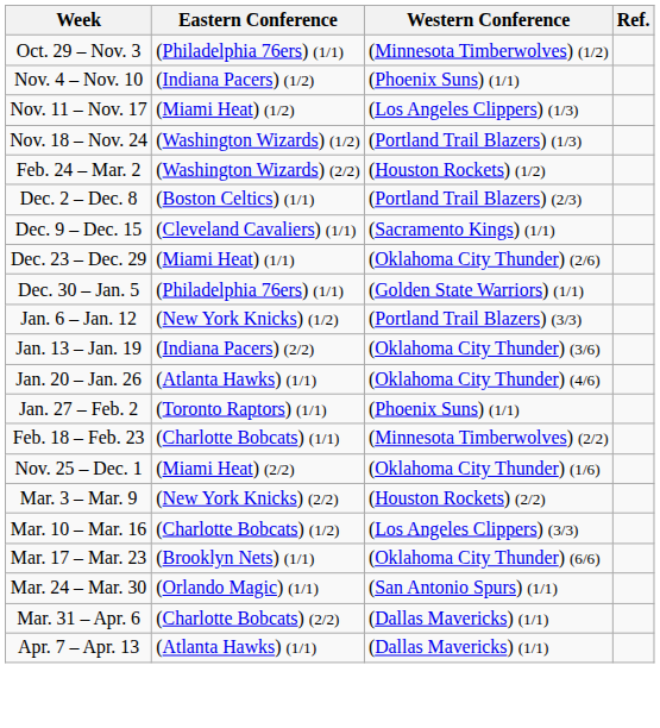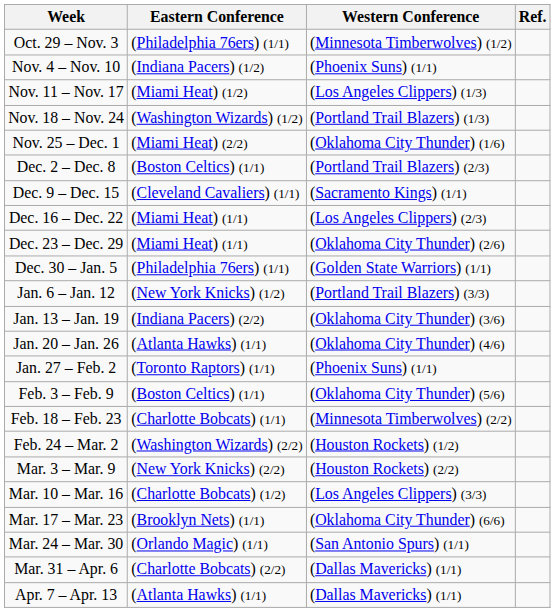 <table class="wikitable sortable" style="text-align:left">
 <tr>
 <th>Week</th>
 <th>Eastern Conference</th>
 <th>Western Conference</th>
 <th class=unsortable>Ref.</th>
 </tr>
 <tr>
 <td align=center>Oct. 29 – Nov. 3</td>
 <td> (<a href='#'>Philadelphia 76ers</a>) <small>(1/1)</small></td>
 <td> (<a href='#'>Minnesota Timberwolves</a>) <small>(1/2)</small></td>
 <td align=center></td>
 </tr>
 <tr>
 <td align=center>Nov. 4 – Nov. 10</td>
 <td> (<a href='#'>Indiana Pacers</a>) <small>(1/2)</small></td>
 <td> (<a href='#'>Phoenix Suns</a>) <small>(1/1)</small></td>
 <td align=center></td>
 </tr>
 <tr>
 <td align=center>Nov. 11 – Nov. 17</td>
 <td> (<a href='#'>Miami Heat</a>) <small>(1/2)</small></td>
 <td> (<a href='#'>Los Angeles Clippers</a>) <small>(1/3)</small></td>
 <td align=center></td>
 </tr>
 <tr>
 <td align=center>Nov. 18 – Nov. 24</td>
 <td> (<a href='#'>Washington Wizards</a>) <small>(1/2)</small></td>
 <td> (<a href='#'>Portland Trail Blazers</a>) <small>(1/3)</small></td>
 <td align=center></td>
 </tr>
 <tr>
-<td align=center>Feb. 24 – Mar. 2</td>
-<td> (<a href='#'>Washington Wizards</a>) <small>(2/2)</small></td>
-<td> (<a href='#'>Houston Rockets</a>) <small>(1/2)</small></td>
+<td align=center>Nov. 25 – Dec. 1</td>
+<td> (<a href='#'>Miami Heat</a>) <small>(2/2)</small></td>
+<td> (<a href='#'>Oklahoma City Thunder</a>) <small>(1/6)</small></td>
 <td align=center></td>
 </tr>
 <tr>
 <td align=center>Dec. 2 – Dec. 8</td>
 <td> (<a href='#'>Boston Celtics</a>) <small>(1/1)</small></td>
 <td> (<a href='#'>Portland Trail Blazers</a>) <small>(2/3)</small></td>
 <td align=center></td>
 </tr>
 <tr>
 <td align=center>Dec. 9 – Dec. 15</td>
 <td> (<a href='#'>Cleveland Cavaliers</a>) <small>(1/1)</small></td>
 <td> (<a href='#'>Sacramento Kings</a>) <small>(1/1)</small></td>
+<td align=center></td>
+</tr>
+<tr>
+<td align=center>Dec. 16 – Dec. 22</td>
+<td> (<a href='#'>Miami Heat</a>) <small>(1/1)</small></td>
+<td> (<a href='#'>Los Angeles Clippers</a>) <small>(2/3)</small></td>
 <td align=center></td>
 </tr>
 <tr>
 <td align=center>Dec. 23 – Dec. 29</td>
 <td> (<a href='#'>Miami Heat</a>) <small>(1/1)</small></td>
 <td> (<a href='#'>Oklahoma City Thunder</a>) <small>(2/6)</small></td>
 <td align=center></td>
 </tr>
 <tr>
 <td align=center>Dec. 30 – Jan. 5</td>
 <td> (<a href='#'>Philadelphia 76ers</a>) <small>(1/1)</small></td>
 <td> (<a href='#'>Golden State Warriors</a>) <small>(1/1)</small></td>
 <td align=center></td>
 </tr>
 <tr>
 <td align=center>Jan. 6 – Jan. 12</td>
 <td> (<a href='#'>New York Knicks</a>) <small>(1/2)</small></td>
 <td> (<a href='#'>Portland Trail Blazers</a>) <small>(3/3)</small></td>
 <td align=center></td>
 </tr>
 <tr>
 <td align=center>Jan. 13 – Jan. 19</td>
 <td> (<a href='#'>Indiana Pacers</a>) <small>(2/2)</small></td>
 <td> (<a href='#'>Oklahoma City Thunder</a>) <small>(3/6)</small></td>
 <td align=center></td>
 </tr>
 <tr>
 <td align=center>Jan. 20 – Jan. 26</td>
 <td> (<a href='#'>Atlanta Hawks</a>) <small>(1/1)</small></td>
 <td> (<a href='#'>Oklahoma City Thunder</a>) <small>(4/6)</small></td>
 <td align=center></td>
 </tr>
 <tr>
 <td align=center>Jan. 27 – Feb. 2</td>
 <td> (<a href='#'>Toronto Raptors</a>) <small>(1/1)</small></td>
 <td> (<a href='#'>Phoenix Suns</a>) <small>(1/1)</small></td>
 <td align=center></td>
 </tr>
 <tr>
+<td align=center>Feb. 3 – Feb. 9</td>
+<td> (<a href='#'>Boston Celtics</a>) <small>(1/1)</small></td>
+<td> (<a href='#'>Oklahoma City Thunder</a>) <small>(5/6)</small></td>
+<td align=center></td>
+</tr>
+<tr>
 <td align=center>Feb. 18 – Feb. 23</td>
 <td> (<a href='#'>Charlotte Bobcats</a>) <small>(1/1)</small></td>
 <td> (<a href='#'>Minnesota Timberwolves</a>) <small>(2/2)</small></td>
 <td align=center></td>
 </tr>
 <tr>
-<td align=center>Nov. 25 – Dec. 1</td>
-<td> (<a href='#'>Miami Heat</a>) <small>(2/2)</small></td>
-<td> (<a href='#'>Oklahoma City Thunder</a>) <small>(1/6)</small></td>
+<td align=center>Feb. 24 – Mar. 2</td>
+<td> (<a href='#'>Washington Wizards</a>) <small>(2/2)</small></td>
+<td> (<a href='#'>Houston Rockets</a>) <small>(1/2)</small></td>
 <td align=center></td>
 </tr>
 <tr>
 <td align=center>Mar. 3 – Mar. 9</td>
 <td> (<a href='#'>New York Knicks</a>) <small>(2/2)</small></td>
 <td> (<a href='#'>Houston Rockets</a>) <small>(2/2)</small></td>
 <td align=center></td>
 </tr>
 <tr>
 <td align=center>Mar. 10 – Mar. 16</td>
 <td> (<a href='#'>Charlotte Bobcats</a>) <small>(1/2)</small></td>
 <td> (<a href='#'>Los Angeles Clippers</a>) <small>(3/3)</small></td>
 <td align=center></td>
 </tr>
 <tr>
 <td align=center>Mar. 17 – Mar. 23</td>
 <td> (<a href='#'>Brooklyn Nets</a>) <small>(1/1)</small></td>
 <td> (<a href='#'>Oklahoma City Thunder</a>) <small>(6/6)</small></td>
 <td align=center></td>
 </tr>
 <tr>
 <td align=center>Mar. 24 – Mar. 30</td>
 <td> (<a href='#'>Orlando Magic</a>) <small>(1/1)</small></td>
 <td> (<a href='#'>San Antonio Spurs</a>) <small>(1/1)</small></td>
 <td align=center></td>
 </tr>
 <tr>
 <td align=center>Mar. 31 – Apr. 6</td>
 <td> (<a href='#'>Charlotte Bobcats</a>) <small>(2/2)</small></td>
 <td> (<a href='#'>Dallas Mavericks</a>) <small>(1/1)</small></td>
 <td align=center></td>
 </tr>
 <tr>
 <td align=center>Apr. 7 – Apr. 13</td>
 <td> (<a href='#'>Atlanta Hawks</a>) <small>(1/1)</small></td>
 <td> (<a href='#'>Dallas Mavericks</a>) <small>(1/1)</small></td>
 <td align=center></td>
 </tr>
 </table>
